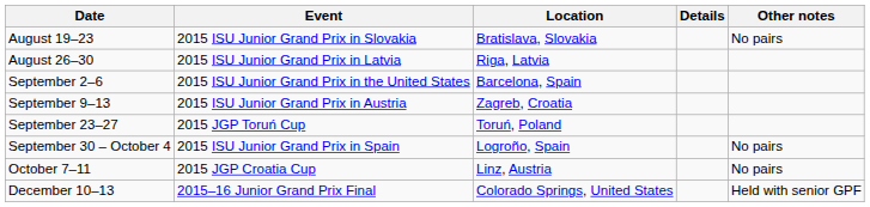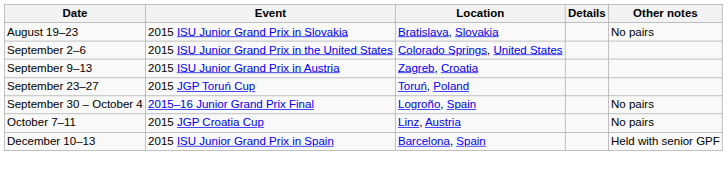 <table class="wikitable">
 <tr>
 <th>Date</th>
 <th>Event</th>
 <th>Location</th>
 <th>Details</th>
 <th>Other notes</th>
 </tr>
 <tr>
 <td>August 19–23</td>
 <td>2015 <a href='#'>ISU Junior Grand Prix in Slovakia</a></td>
 <td><a href='#'>Bratislava</a>, <a href='#'>Slovakia</a></td>
 <td></td>
 <td>No pairs</td>
 </tr>
 <tr>
-<td>August 26–30</td>
-<td>2015 <a href='#'>ISU Junior Grand Prix in Latvia</a></td>
-<td><a href='#'>Riga</a>, <a href='#'>Latvia</a></td>
-<td></td>
-<td></td>
-</tr>
-<tr>
 <td>September 2–6</td>
 <td>2015 <a href='#'>ISU Junior Grand Prix in the United States</a></td>
-<td><a href='#'>Barcelona</a>, <a href='#'>Spain</a></td>
+<td><a href='#'>Colorado Springs</a>, <a href='#'>United States</a></td>
 <td></td>
 <td></td>
 </tr>
 <tr>
 <td>September 9–13</td>
 <td>2015 <a href='#'>ISU Junior Grand Prix in Austria</a></td>
 <td><a href='#'>Zagreb</a>, <a href='#'>Croatia</a></td>
 <td></td>
 <td></td>
 </tr>
 <tr>
 <td>September 23–27</td>
 <td>2015 <a href='#'>JGP Toruń Cup</a></td>
 <td><a href='#'>Toruń</a>, <a href='#'>Poland</a></td>
 <td></td>
 <td></td>
 </tr>
 <tr>
 <td>September 30 – October 4</td>
-<td>2015 <a href='#'>ISU Junior Grand Prix in Spain</a></td>
+<td><a href='#'>2015–16 Junior Grand Prix Final</a></td>
 <td><a href='#'>Logroño</a>, <a href='#'>Spain</a></td>
 <td></td>
 <td>No pairs</td>
 </tr>
 <tr>
 <td>October 7–11</td>
 <td>2015 <a href='#'>JGP Croatia Cup</a></td>
 <td><a href='#'>Linz</a>, <a href='#'>Austria</a></td>
 <td></td>
 <td>No pairs</td>
 </tr>
 <tr>
 <td>December 10–13</td>
-<td><a href='#'>2015–16 Junior Grand Prix Final</a></td>
-<td><a href='#'>Colorado Springs</a>, <a href='#'>United States</a></td>
+<td>2015 <a href='#'>ISU Junior Grand Prix in Spain</a></td>
+<td><a href='#'>Barcelona</a>, <a href='#'>Spain</a></td>
 <td></td>
 <td>Held with senior GPF</td>
 </tr>
 </table>
